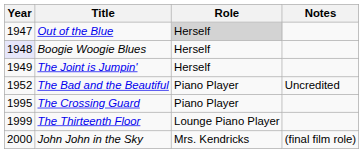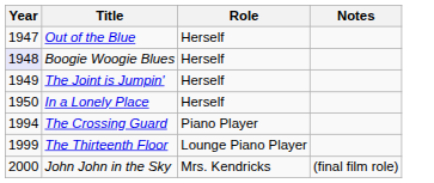 <table class="wikitable">
 <tr>
 <th>Year</th>
 <th>Title</th>
 <th>Role</th>
 <th>Notes</th>
 </tr>
 <tr>
 <td>1947</td>
 <td><em><a href='#'>Out of the Blue</a></em></td>
-<td style="background: lightgrey;">Herself</td>
+<td>Herself</td>
 <td></td>
 </tr>
 <tr>
 <td style="background: lavender;">1948</td>
 <td><em>Boogie Woogie Blues</em></td>
 <td>Herself</td>
 <td></td>
 </tr>
 <tr>
 <td>1949</td>
 <td><em><a href='#'>The Joint is Jumpin'</a></em></td>
 <td>Herself</td>
 <td></td>
 </tr>
 <tr>
-<td>1952</td>
-<td><em><a href='#'>The Bad and the Beautiful</a></em></td>
-<td>Piano Player</td>
-<td>Uncredited</td>
+<td>1950</td>
+<td><em><a href='#'>In a Lonely Place</a></em></td>
+<td>Herself</td>
+<td></td>
 </tr>
 <tr>
-<td>1995</td>
+<td>1994</td>
 <td><em><a href='#'>The Crossing Guard</a></em></td>
 <td>Piano Player</td>
 <td></td>
 </tr>
 <tr>
 <td>1999</td>
 <td><em><a href='#'>The Thirteenth Floor</a></em></td>
 <td>Lounge Piano Player</td>
 <td></td>
 </tr>
 <tr>
 <td>2000</td>
 <td><em>John John in the Sky</em></td>
 <td>Mrs. Kendricks</td>
 <td>(final film role)</td>
 </tr>
 </table>
